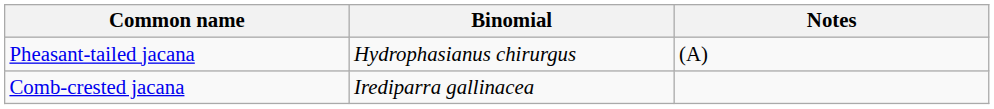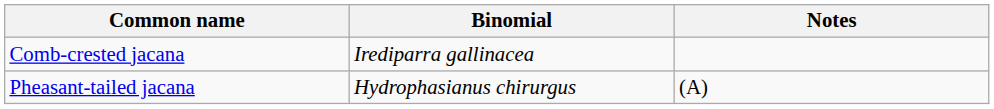 <table style="width:60%;" class="wikitable">
 <tr>
 <th width=35%>Common name</th>
 <th width=33%>Binomial</th>
 <th width=32%>Notes</th>
 </tr>
 <tr>
+<td><a href='#'>Comb-crested jacana</a></td>
+<td><em>Irediparra gallinacea</em></td>
+<td></td>
+</tr>
+<tr>
 <td><a href='#'>Pheasant-tailed jacana</a></td>
 <td><em>Hydrophasianus chirurgus</em></td>
 <td>(A)</td>
 </tr>
-<tr>
-<td><a href='#'>Comb-crested jacana</a></td>
-<td><em>Irediparra gallinacea</em></td>
-<td></td>
-</tr>
 </table>
